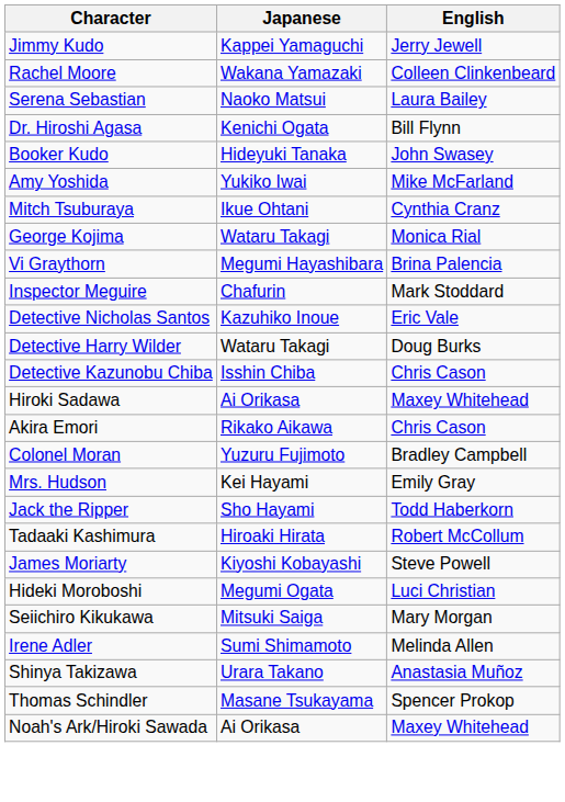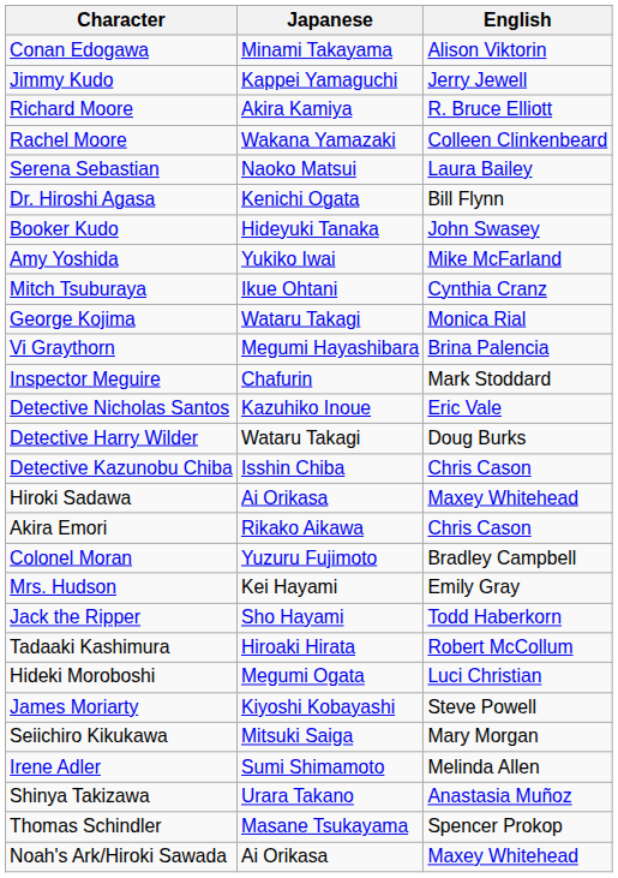 <table class="wikitable">
 <tr>
 <th>Character</th>
 <th>Japanese</th>
 <th>English</th>
 </tr>
 <tr>
+<td><a href='#'>Conan Edogawa</a></td>
+<td><a href='#'>Minami Takayama</a></td>
+<td><a href='#'>Alison Viktorin</a></td>
+</tr>
+<tr>
 <td><a href='#'>Jimmy Kudo</a></td>
 <td><a href='#'>Kappei Yamaguchi</a></td>
 <td><a href='#'>Jerry Jewell</a></td>
+</tr>
+<tr>
+<td><a href='#'>Richard Moore</a></td>
+<td><a href='#'>Akira Kamiya</a></td>
+<td><a href='#'>R. Bruce Elliott</a></td>
 </tr>
 <tr>
 <td><a href='#'>Rachel Moore</a></td>
 <td><a href='#'>Wakana Yamazaki</a></td>
 <td><a href='#'>Colleen Clinkenbeard</a></td>
 </tr>
 <tr>
 <td><a href='#'>Serena Sebastian</a></td>
 <td><a href='#'>Naoko Matsui</a></td>
 <td><a href='#'>Laura Bailey</a></td>
 </tr>
 <tr>
 <td><a href='#'>Dr. Hiroshi Agasa</a></td>
 <td><a href='#'>Kenichi Ogata</a></td>
 <td>Bill Flynn</td>
 </tr>
 <tr>
 <td><a href='#'>Booker Kudo</a></td>
 <td><a href='#'>Hideyuki Tanaka</a></td>
 <td><a href='#'>John Swasey</a></td>
 </tr>
 <tr>
 <td><a href='#'>Amy Yoshida</a></td>
 <td><a href='#'>Yukiko Iwai</a></td>
 <td><a href='#'>Mike McFarland</a></td>
 </tr>
 <tr>
 <td><a href='#'>Mitch Tsuburaya</a></td>
 <td><a href='#'>Ikue Ohtani</a></td>
 <td><a href='#'>Cynthia Cranz</a></td>
 </tr>
 <tr>
 <td><a href='#'>George Kojima</a></td>
 <td><a href='#'>Wataru Takagi</a></td>
 <td><a href='#'>Monica Rial</a></td>
 </tr>
 <tr>
 <td><a href='#'>Vi Graythorn</a></td>
 <td><a href='#'>Megumi Hayashibara</a></td>
 <td><a href='#'>Brina Palencia</a></td>
 </tr>
 <tr>
 <td><a href='#'>Inspector Meguire</a></td>
 <td><a href='#'>Chafurin</a></td>
 <td>Mark Stoddard</td>
 </tr>
 <tr>
 <td><a href='#'>Detective Nicholas Santos</a></td>
 <td><a href='#'>Kazuhiko Inoue</a></td>
 <td><a href='#'>Eric Vale</a></td>
 </tr>
 <tr>
 <td><a href='#'>Detective Harry Wilder</a></td>
 <td>Wataru Takagi</td>
 <td>Doug Burks</td>
 </tr>
 <tr>
 <td><a href='#'>Detective Kazunobu Chiba</a></td>
 <td><a href='#'>Isshin Chiba</a></td>
 <td><a href='#'>Chris Cason</a></td>
 </tr>
 <tr>
 <td>Hiroki Sadawa</td>
 <td><a href='#'>Ai Orikasa</a></td>
 <td><a href='#'>Maxey Whitehead</a></td>
 </tr>
 <tr>
 <td>Akira Emori</td>
 <td><a href='#'>Rikako Aikawa</a></td>
 <td><a href='#'>Chris Cason</a></td>
 </tr>
 <tr>
 <td><a href='#'>Colonel Moran</a></td>
 <td><a href='#'>Yuzuru Fujimoto</a></td>
 <td>Bradley Campbell</td>
 </tr>
 <tr>
 <td><a href='#'>Mrs. Hudson</a></td>
 <td>Kei Hayami</td>
 <td>Emily Gray</td>
 </tr>
 <tr>
 <td><a href='#'>Jack the Ripper</a></td>
 <td><a href='#'>Sho Hayami</a></td>
 <td><a href='#'>Todd Haberkorn</a></td>
 </tr>
 <tr>
 <td>Tadaaki Kashimura</td>
 <td><a href='#'>Hiroaki Hirata</a></td>
 <td><a href='#'>Robert McCollum</a></td>
 </tr>
 <tr>
+<td>Hideki Moroboshi</td>
+<td><a href='#'>Megumi Ogata</a></td>
+<td><a href='#'>Luci Christian</a></td>
+</tr>
+<tr>
 <td><a href='#'>James Moriarty</a></td>
 <td><a href='#'>Kiyoshi Kobayashi</a></td>
 <td>Steve Powell</td>
-</tr>
-<tr>
-<td>Hideki Moroboshi</td>
-<td><a href='#'>Megumi Ogata</a></td>
-<td><a href='#'>Luci Christian</a></td>
 </tr>
 <tr>
 <td>Seiichiro Kikukawa</td>
 <td><a href='#'>Mitsuki Saiga</a></td>
 <td>Mary Morgan</td>
 </tr>
 <tr>
 <td><a href='#'>Irene Adler</a></td>
 <td><a href='#'>Sumi Shimamoto</a></td>
 <td>Melinda Allen</td>
 </tr>
 <tr>
 <td>Shinya Takizawa</td>
 <td><a href='#'>Urara Takano</a></td>
 <td><a href='#'>Anastasia Muñoz</a></td>
 </tr>
 <tr>
 <td>Thomas Schindler</td>
 <td><a href='#'>Masane Tsukayama</a></td>
 <td>Spencer Prokop</td>
 </tr>
 <tr>
 <td>Noah's Ark/Hiroki Sawada</td>
 <td>Ai Orikasa</td>
 <td><a href='#'>Maxey Whitehead</a></td>
 </tr>
 </table>
